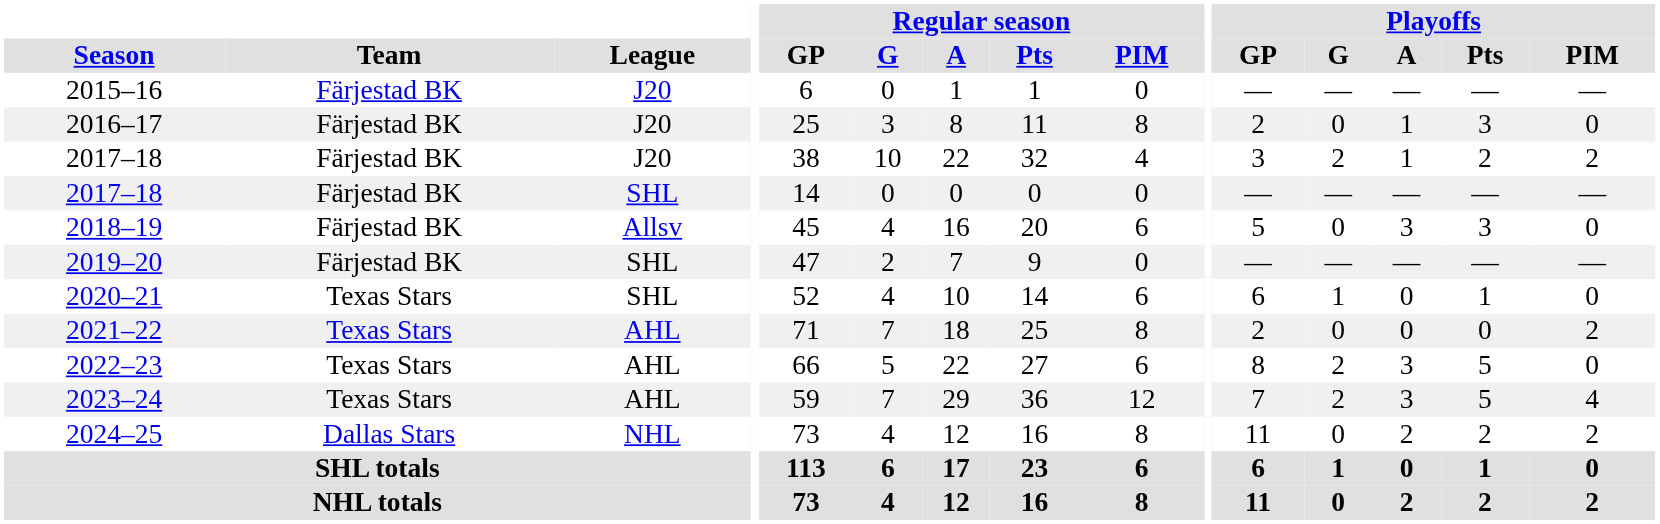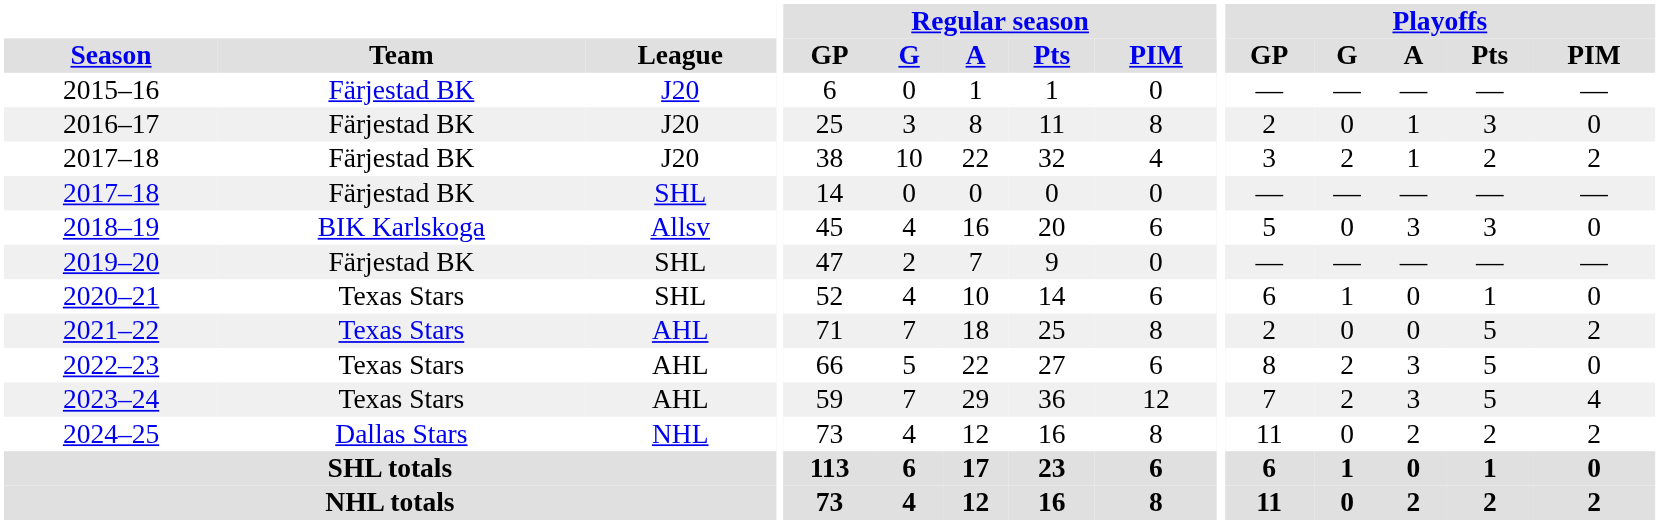 <table border="0" cellpadding="1" cellspacing="0" style="text-align:center; width:60em;">
 <tr bgcolor="#e0e0e0">
 <th colspan="3" bgcolor="#ffffff"></th>
 <th rowspan="99" bgcolor="#ffffff"></th>
 <th colspan="5"><a href='#'>Regular season</a></th>
 <th rowspan="99" bgcolor="#ffffff"></th>
 <th colspan="5"><a href='#'>Playoffs</a></th>
 </tr>
 <tr bgcolor="#e0e0e0">
 <th><a href='#'>Season</a></th>
 <th>Team</th>
 <th>League</th>
 <th>GP</th>
 <th><a href='#'>G</a></th>
 <th><a href='#'>A</a></th>
 <th><a href='#'>Pts</a></th>
 <th><a href='#'>PIM</a></th>
 <th>GP</th>
 <th>G</th>
 <th>A</th>
 <th>Pts</th>
 <th>PIM</th>
 </tr>
 <tr>
 <td>2015–16</td>
 <td><a href='#'>Färjestad BK</a></td>
 <td><a href='#'>J20</a></td>
 <td>6</td>
 <td>0</td>
 <td>1</td>
 <td>1</td>
 <td>0</td>
 <td>—</td>
 <td>—</td>
 <td>—</td>
 <td>—</td>
 <td>—</td>
 </tr>
 <tr bgcolor="#f0f0f0">
 <td>2016–17</td>
 <td>Färjestad BK</td>
 <td>J20</td>
 <td>25</td>
 <td>3</td>
 <td>8</td>
 <td>11</td>
 <td>8</td>
 <td>2</td>
 <td>0</td>
 <td>1</td>
 <td>3</td>
 <td>0</td>
 </tr>
 <tr>
 <td>2017–18</td>
 <td>Färjestad BK</td>
 <td>J20</td>
 <td>38</td>
 <td>10</td>
 <td>22</td>
 <td>32</td>
 <td>4</td>
 <td>3</td>
 <td>2</td>
 <td>1</td>
 <td>2</td>
 <td>2</td>
 </tr>
 <tr bgcolor="#f0f0f0">
 <td><a href='#'>2017–18</a></td>
 <td>Färjestad BK</td>
 <td><a href='#'>SHL</a></td>
 <td>14</td>
 <td>0</td>
 <td>0</td>
 <td>0</td>
 <td>0</td>
 <td>—</td>
 <td>—</td>
 <td>—</td>
 <td>—</td>
 <td>—</td>
 </tr>
 <tr>
 <td><a href='#'>2018–19</a></td>
-<td>Färjestad BK</td>
+<td><a href='#'>BIK Karlskoga</a></td>
 <td><a href='#'>Allsv</a></td>
 <td>45</td>
 <td>4</td>
 <td>16</td>
 <td>20</td>
 <td>6</td>
 <td>5</td>
 <td>0</td>
 <td>3</td>
 <td>3</td>
 <td>0</td>
 </tr>
 <tr bgcolor="#f0f0f0">
 <td><a href='#'>2019–20</a></td>
 <td>Färjestad BK</td>
 <td>SHL</td>
 <td>47</td>
 <td>2</td>
 <td>7</td>
 <td>9</td>
 <td>0</td>
 <td>—</td>
 <td>—</td>
 <td>—</td>
 <td>—</td>
 <td>—</td>
 </tr>
 <tr>
 <td><a href='#'>2020–21</a></td>
 <td>Texas Stars</td>
 <td>SHL</td>
 <td>52</td>
 <td>4</td>
 <td>10</td>
 <td>14</td>
 <td>6</td>
 <td>6</td>
 <td>1</td>
 <td>0</td>
 <td>1</td>
 <td>0</td>
 </tr>
 <tr bgcolor="#f0f0f0">
 <td><a href='#'>2021–22</a></td>
 <td><a href='#'>Texas Stars</a></td>
 <td><a href='#'>AHL</a></td>
 <td>71</td>
 <td>7</td>
 <td>18</td>
 <td>25</td>
 <td>8</td>
 <td>2</td>
 <td>0</td>
 <td>0</td>
-<td>0</td>
+<td>5</td>
 <td>2</td>
 </tr>
 <tr>
 <td><a href='#'>2022–23</a></td>
 <td>Texas Stars</td>
 <td>AHL</td>
 <td>66</td>
 <td>5</td>
 <td>22</td>
 <td>27</td>
 <td>6</td>
 <td>8</td>
 <td>2</td>
 <td>3</td>
 <td>5</td>
 <td>0</td>
 </tr>
 <tr bgcolor="#f0f0f0">
 <td><a href='#'>2023–24</a></td>
 <td>Texas Stars</td>
 <td>AHL</td>
 <td>59</td>
 <td>7</td>
 <td>29</td>
 <td>36</td>
 <td>12</td>
 <td>7</td>
 <td>2</td>
 <td>3</td>
 <td>5</td>
 <td>4</td>
 </tr>
 <tr>
 <td><a href='#'>2024–25</a></td>
 <td><a href='#'>Dallas Stars</a></td>
 <td><a href='#'>NHL</a></td>
 <td>73</td>
 <td>4</td>
 <td>12</td>
 <td>16</td>
 <td>8</td>
 <td>11</td>
 <td>0</td>
 <td>2</td>
 <td>2</td>
 <td>2</td>
 </tr>
 <tr bgcolor="#e0e0e0">
 <th colspan="3">SHL totals</th>
 <th>113</th>
 <th>6</th>
 <th>17</th>
 <th>23</th>
 <th>6</th>
 <th>6</th>
 <th>1</th>
 <th>0</th>
 <th>1</th>
 <th>0</th>
 </tr>
 <tr bgcolor="#e0e0e0">
 <th colspan="3">NHL totals</th>
 <th>73</th>
 <th>4</th>
 <th>12</th>
 <th>16</th>
 <th>8</th>
 <th>11</th>
 <th>0</th>
 <th>2</th>
 <th>2</th>
 <th>2</th>
 </tr>
 </table>
